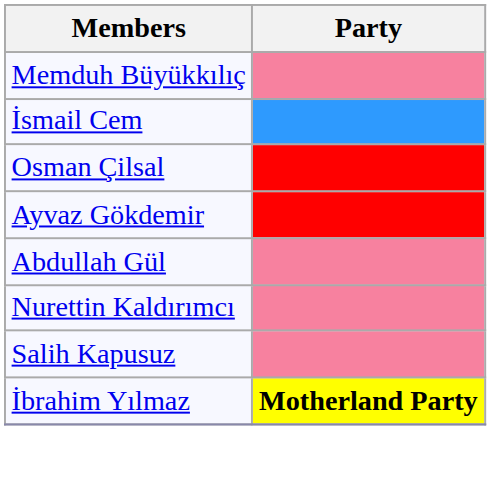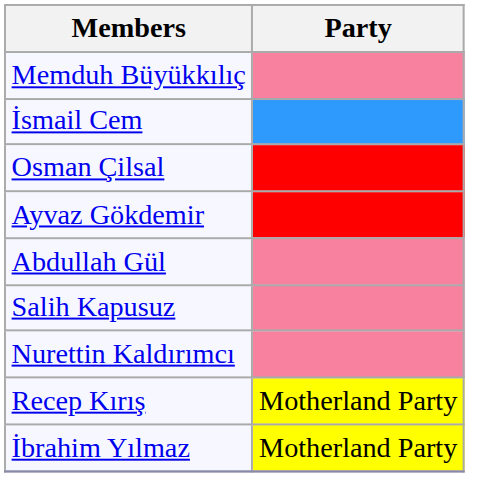 <table class=wikitable style="border:1px solid #8888aa; background-color:#f7f8ff; padding:0px; font-size:90%;">
 <tr>
 <th>Members</th>
 <th>Party</th>
 </tr>
 <tr>
 <td><a href='#'>Memduh Büyükkılıç</a></td>
 <td style="background: #F7819F"></td>
 </tr>
 <tr>
 <td><a href='#'>İsmail Cem</a></td>
 <td style="background: #2E9AFE"></td>
 </tr>
 <tr>
 <td><a href='#'>Osman Çilsal</a></td>
 <td style="background: #ff0000"></td>
 </tr>
 <tr>
 <td><a href='#'>Ayvaz Gökdemir</a></td>
 <td style="background: #ff0000"></td>
 </tr>
 <tr>
 <td><a href='#'>Abdullah Gül</a></td>
 <td style="background: #F7819F"></td>
 </tr>
 <tr>
+<td><a href='#'>Salih Kapusuz</a></td>
+<td style="background: #F7819F"></td>
+</tr>
+<tr>
 <td><a href='#'>Nurettin Kaldırımcı</a></td>
 <td style="background: #F7819F"></td>
 </tr>
 <tr>
-<td><a href='#'>Salih Kapusuz</a></td>
-<td style="background: #F7819F"></td>
+<td><a href='#'>Recep Kırış</a></td>
+<td style="background: #ffff00">Motherland Party</td>
 </tr>
 <tr>
 <td><a href='#'>İbrahim Yılmaz</a></td>
-<td style="background: #ffff00"><strong>Motherland Party</strong></td>
+<td style="background: #ffff00">Motherland Party</td>
 </tr>
 <tr>
 </tr>
 </table>
